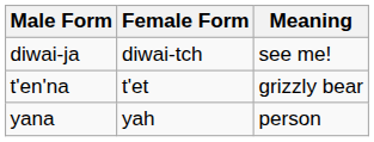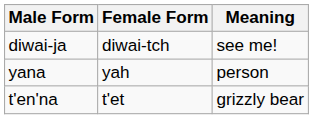 <table class="wikitable">
 <tr>
 <th>Male Form</th>
 <th>Female Form</th>
 <th>Meaning</th>
 </tr>
 <tr>
 <td>diwai-ja</td>
 <td>diwai-tch</td>
 <td>see me!</td>
 </tr>
 <tr>
+<td>yana</td>
+<td>yah</td>
+<td>person</td>
+</tr>
+<tr>
 <td>t'en'na</td>
 <td>t'et</td>
 <td>grizzly bear</td>
 </tr>
-<tr>
-<td>yana</td>
-<td>yah</td>
-<td>person</td>
-</tr>
 </table>
